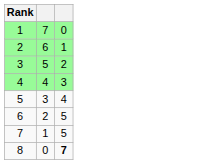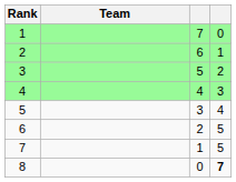 <table class="wikitable" style="text-align:center">
 <tr>
 <th>Rank</th>
+<th style="width:190px;">Team</th>
 <th width=20px></th>
 <th width=20px></th>
 </tr>
 <tr bgcolor=98fb98>
 <td>1</td>
+<td align="left"></td>
 <td>7</td>
 <td>0</td>
 </tr>
 <tr bgcolor=98fb98>
 <td>2</td>
+<td align="left"></td>
 <td>6</td>
 <td>1</td>
 </tr>
 <tr bgcolor=98fb98>
 <td>3</td>
+<td align="left"></td>
 <td>5</td>
 <td>2</td>
 </tr>
 <tr bgcolor=98fb98>
 <td>4</td>
+<td align="left"></td>
 <td>4</td>
 <td>3</td>
 </tr>
 <tr>
 <td>5</td>
+<td align="left"></td>
 <td>3</td>
 <td>4</td>
 </tr>
 <tr bgcolor=>
 <td>6</td>
+<td align="left"></td>
 <td>2</td>
 <td>5</td>
 </tr>
 <tr>
 <td>7</td>
+<td align="left"><strong></strong></td>
 <td>1</td>
 <td>5</td>
 </tr>
 <tr>
 <td>8</td>
+<td align="left"></td>
 <td>0</td>
 <td><strong>7</strong></td>
 </tr>
 </table>
